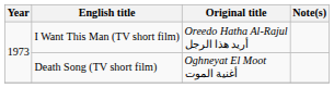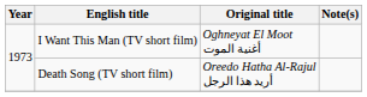 <table class="wikitable">
 <tr>
 <th>Year</th>
 <th>English title</th>
 <th>Original title</th>
 <th>Note(s)</th>
 </tr>
 <tr>
 <td rowspan="2">1973</td>
 <td>I Want This Man (TV short film)</td>
-<td><em>Oreedo Hatha Al-Rajul</em><br>أريد هذا الرجل</td>
+<td><em>Oghneyat El Moot</em><br>أغنية الموت</td>
 <td></td>
 </tr>
 <tr>
 <td>Death Song (TV short film)</td>
-<td><em>Oghneyat El Moot</em><br>أغنية الموت</td>
+<td><em>Oreedo Hatha Al-Rajul</em><br>أريد هذا الرجل</td>
 <td></td>
 </tr>
 <tr>
 </tr>
 </table>
